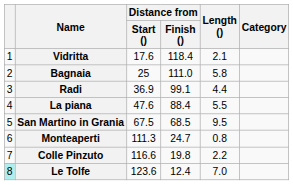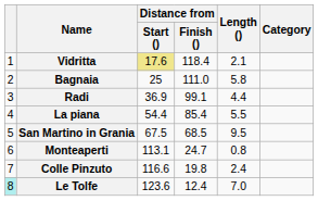 <table class="wikitable plainrowheaders" style="text-align:center; font-size:95%;">
 <tr>
 <th scope=col rowspan=2></th>
 <th scope=col rowspan=2>Name</th>
 <th scope=col colspan=2>Distance from</th>
 <th scope=col rowspan=2>Length<br>()</th>
 <th scope=col rowspan=2>Category</th>
 </tr>
 <tr>
 <th scope=col>Start<br>()</th>
 <th scope=col>Finish<br>()</th>
 </tr>
 <tr>
 <td>1</td>
 <th scope=row>Vidritta</th>
-<td>17.6</td>
+<td style="background: khaki;">17.6</td>
 <td>118.4</td>
 <td>2.1</td>
 <td></td>
 </tr>
 <tr>
 <td>2</td>
 <th scope=row>Bagnaia</th>
 <td>25</td>
 <td>111.0</td>
 <td>5.8</td>
 <td></td>
 </tr>
 <tr>
 <td>3</td>
 <th scope=row>Radi</th>
 <td>36.9</td>
 <td>99.1</td>
 <td>4.4</td>
 <td></td>
 </tr>
 <tr>
 <td>4</td>
 <th scope=row>La piana</th>
-<td>47.6</td>
-<td>88.4</td>
+<td>54.4</td>
+<td>85.4</td>
 <td>5.5</td>
 <td></td>
 </tr>
 <tr>
 <td>5</td>
 <th scope=row>San Martino in Grania</th>
 <td>67.5</td>
 <td>68.5</td>
 <td>9.5</td>
 <td></td>
 </tr>
 <tr>
 <td>6</td>
 <th scope=row>Monteaperti</th>
-<td>111.3</td>
+<td>113.1</td>
 <td>24.7</td>
 <td>0.8</td>
 <td></td>
 </tr>
 <tr>
 <td>7</td>
 <th scope=row>Colle Pinzuto</th>
 <td>116.6</td>
 <td>19.8</td>
-<td>2.2</td>
+<td>2.4</td>
 <td></td>
 </tr>
 <tr>
 <td style="background: paleturquoise;">8</td>
 <th scope=row>Le Tolfe</th>
 <td>123.6</td>
 <td>12.4</td>
 <td>7.0</td>
 <td></td>
 </tr>
 </table>
